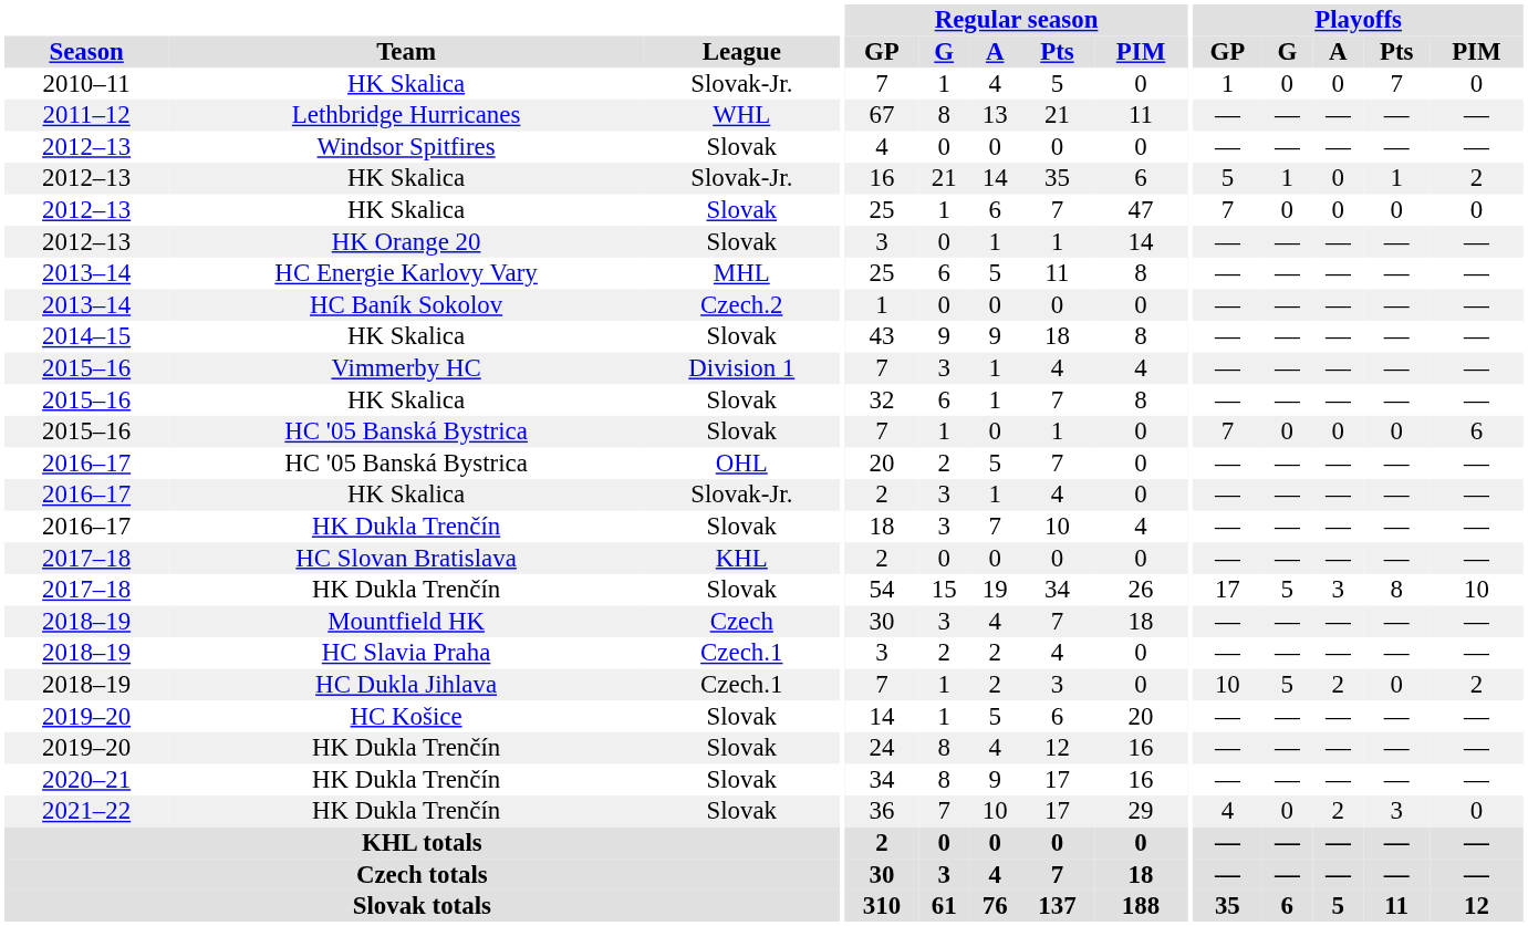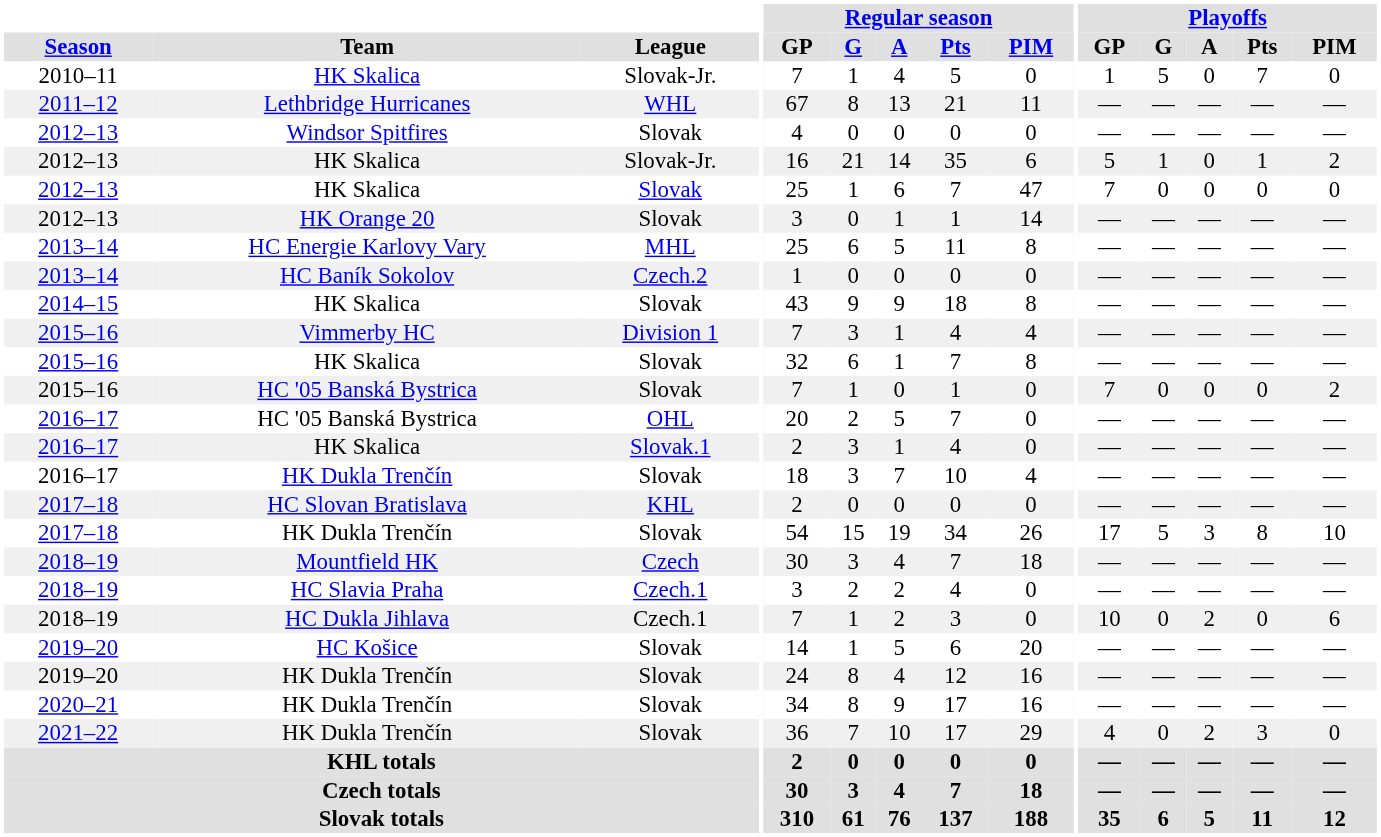 <table border="0" cellpadding="1" cellspacing="0" style="text-align:center; width:60em">
 <tr bgcolor="#e0e0e0">
 <th colspan="3" bgcolor="#ffffff"></th>
 <th rowspan="99" bgcolor="#ffffff"></th>
 <th colspan="5"><a href='#'>Regular season</a></th>
 <th rowspan="99" bgcolor="#ffffff"></th>
 <th colspan="5"><a href='#'>Playoffs</a></th>
 </tr>
 <tr bgcolor="#e0e0e0">
 <th><a href='#'>Season</a></th>
 <th>Team</th>
 <th>League</th>
 <th>GP</th>
 <th><a href='#'>G</a></th>
 <th><a href='#'>A</a></th>
 <th><a href='#'>Pts</a></th>
 <th><a href='#'>PIM</a></th>
 <th>GP</th>
 <th>G</th>
 <th>A</th>
 <th>Pts</th>
 <th>PIM</th>
 </tr>
 <tr>
 <td>2010–11</td>
 <td><a href='#'>HK Skalica</a></td>
 <td>Slovak-Jr.</td>
 <td>7</td>
 <td>1</td>
 <td>4</td>
 <td>5</td>
 <td>0</td>
 <td>1</td>
-<td>0</td>
+<td>5</td>
 <td>0</td>
 <td>7</td>
 <td>0</td>
 </tr>
 <tr bgcolor="#f0f0f0">
 <td><a href='#'>2011–12</a></td>
 <td><a href='#'>Lethbridge Hurricanes</a></td>
 <td><a href='#'>WHL</a></td>
 <td>67</td>
 <td>8</td>
 <td>13</td>
 <td>21</td>
 <td>11</td>
 <td>—</td>
 <td>—</td>
 <td>—</td>
 <td>—</td>
 <td>—</td>
 </tr>
 <tr>
 <td><a href='#'>2012–13</a></td>
 <td><a href='#'>Windsor Spitfires</a></td>
 <td>Slovak</td>
 <td>4</td>
 <td>0</td>
 <td>0</td>
 <td>0</td>
 <td>0</td>
 <td>—</td>
 <td>—</td>
 <td>—</td>
 <td>—</td>
 <td>—</td>
 </tr>
 <tr bgcolor="#f0f0f0">
 <td>2012–13</td>
 <td>HK Skalica</td>
 <td>Slovak-Jr.</td>
 <td>16</td>
 <td>21</td>
 <td>14</td>
 <td>35</td>
 <td>6</td>
 <td>5</td>
 <td>1</td>
 <td>0</td>
 <td>1</td>
 <td>2</td>
 </tr>
 <tr>
 <td><a href='#'>2012–13</a></td>
 <td>HK Skalica</td>
 <td><a href='#'>Slovak</a></td>
 <td>25</td>
 <td>1</td>
 <td>6</td>
 <td>7</td>
 <td>47</td>
 <td>7</td>
 <td>0</td>
 <td>0</td>
 <td>0</td>
 <td>0</td>
 </tr>
 <tr bgcolor="#f0f0f0">
 <td>2012–13</td>
 <td><a href='#'>HK Orange 20</a></td>
 <td>Slovak</td>
 <td>3</td>
 <td>0</td>
 <td>1</td>
 <td>1</td>
 <td>14</td>
 <td>—</td>
 <td>—</td>
 <td>—</td>
 <td>—</td>
 <td>—</td>
 </tr>
 <tr>
 <td><a href='#'>2013–14</a></td>
 <td><a href='#'>HC Energie Karlovy Vary</a></td>
 <td><a href='#'>MHL</a></td>
 <td>25</td>
 <td>6</td>
 <td>5</td>
 <td>11</td>
 <td>8</td>
 <td>—</td>
 <td>—</td>
 <td>—</td>
 <td>—</td>
 <td>—</td>
 </tr>
 <tr bgcolor="#f0f0f0">
 <td><a href='#'>2013–14</a></td>
 <td><a href='#'>HC Baník Sokolov</a></td>
 <td><a href='#'>Czech.2</a></td>
 <td>1</td>
 <td>0</td>
 <td>0</td>
 <td>0</td>
 <td>0</td>
 <td>—</td>
 <td>—</td>
 <td>—</td>
 <td>—</td>
 <td>—</td>
 </tr>
 <tr>
 <td><a href='#'>2014–15</a></td>
 <td>HK Skalica</td>
 <td>Slovak</td>
 <td>43</td>
 <td>9</td>
 <td>9</td>
 <td>18</td>
 <td>8</td>
 <td>—</td>
 <td>—</td>
 <td>—</td>
 <td>—</td>
 <td>—</td>
 </tr>
 <tr bgcolor="#f0f0f0">
 <td><a href='#'>2015–16</a></td>
 <td><a href='#'>Vimmerby HC</a></td>
 <td><a href='#'>Division 1</a></td>
 <td>7</td>
 <td>3</td>
 <td>1</td>
 <td>4</td>
 <td>4</td>
 <td>—</td>
 <td>—</td>
 <td>—</td>
 <td>—</td>
 <td>—</td>
 </tr>
 <tr>
 <td><a href='#'>2015–16</a></td>
 <td>HK Skalica</td>
 <td>Slovak</td>
 <td>32</td>
 <td>6</td>
 <td>1</td>
 <td>7</td>
 <td>8</td>
 <td>—</td>
 <td>—</td>
 <td>—</td>
 <td>—</td>
 <td>—</td>
 </tr>
 <tr bgcolor="#f0f0f0">
 <td>2015–16</td>
 <td><a href='#'>HC '05 Banská Bystrica</a></td>
 <td>Slovak</td>
 <td>7</td>
 <td>1</td>
 <td>0</td>
 <td>1</td>
 <td>0</td>
 <td>7</td>
 <td>0</td>
 <td>0</td>
 <td>0</td>
-<td>6</td>
+<td>2</td>
 </tr>
 <tr>
 <td><a href='#'>2016–17</a></td>
 <td>HC '05 Banská Bystrica</td>
 <td><a href='#'>OHL</a></td>
 <td>20</td>
 <td>2</td>
 <td>5</td>
 <td>7</td>
 <td>0</td>
 <td>—</td>
 <td>—</td>
 <td>—</td>
 <td>—</td>
 <td>—</td>
 </tr>
 <tr bgcolor="#f0f0f0">
 <td><a href='#'>2016–17</a></td>
 <td>HK Skalica</td>
-<td>Slovak-Jr.</td>
+<td><a href='#'>Slovak.1</a></td>
 <td>2</td>
 <td>3</td>
 <td>1</td>
 <td>4</td>
 <td>0</td>
 <td>—</td>
 <td>—</td>
 <td>—</td>
 <td>—</td>
 <td>—</td>
 </tr>
 <tr>
 <td>2016–17</td>
 <td><a href='#'>HK Dukla Trenčín</a></td>
 <td>Slovak</td>
 <td>18</td>
 <td>3</td>
 <td>7</td>
 <td>10</td>
 <td>4</td>
 <td>—</td>
 <td>—</td>
 <td>—</td>
 <td>—</td>
 <td>—</td>
 </tr>
 <tr bgcolor="#f0f0f0">
 <td><a href='#'>2017–18</a></td>
 <td><a href='#'>HC Slovan Bratislava</a></td>
 <td><a href='#'>KHL</a></td>
 <td>2</td>
 <td>0</td>
 <td>0</td>
 <td>0</td>
 <td>0</td>
 <td>—</td>
 <td>—</td>
 <td>—</td>
 <td>—</td>
 <td>—</td>
 </tr>
 <tr>
 <td><a href='#'>2017–18</a></td>
 <td>HK Dukla Trenčín</td>
 <td>Slovak</td>
 <td>54</td>
 <td>15</td>
 <td>19</td>
 <td>34</td>
 <td>26</td>
 <td>17</td>
 <td>5</td>
 <td>3</td>
 <td>8</td>
 <td>10</td>
 </tr>
 <tr bgcolor="#f0f0f0">
 <td><a href='#'>2018–19</a></td>
 <td><a href='#'>Mountfield HK</a></td>
 <td><a href='#'>Czech</a></td>
 <td>30</td>
 <td>3</td>
 <td>4</td>
 <td>7</td>
 <td>18</td>
 <td>—</td>
 <td>—</td>
 <td>—</td>
 <td>—</td>
 <td>—</td>
 </tr>
 <tr>
 <td><a href='#'>2018–19</a></td>
 <td><a href='#'>HC Slavia Praha</a></td>
 <td><a href='#'>Czech.1</a></td>
 <td>3</td>
 <td>2</td>
 <td>2</td>
 <td>4</td>
 <td>0</td>
 <td>—</td>
 <td>—</td>
 <td>—</td>
 <td>—</td>
 <td>—</td>
 </tr>
 <tr bgcolor="#f0f0f0">
 <td>2018–19</td>
 <td><a href='#'>HC Dukla Jihlava</a></td>
 <td>Czech.1</td>
 <td>7</td>
 <td>1</td>
 <td>2</td>
 <td>3</td>
 <td>0</td>
 <td>10</td>
-<td>5</td>
+<td>0</td>
 <td>2</td>
 <td>0</td>
-<td>2</td>
+<td>6</td>
 </tr>
 <tr>
 <td><a href='#'>2019–20</a></td>
 <td><a href='#'>HC Košice</a></td>
 <td>Slovak</td>
 <td>14</td>
 <td>1</td>
 <td>5</td>
 <td>6</td>
 <td>20</td>
 <td>—</td>
 <td>—</td>
 <td>—</td>
 <td>—</td>
 <td>—</td>
 </tr>
 <tr bgcolor="#f0f0f0">
 <td>2019–20</td>
 <td>HK Dukla Trenčín</td>
 <td>Slovak</td>
 <td>24</td>
 <td>8</td>
 <td>4</td>
 <td>12</td>
 <td>16</td>
 <td>—</td>
 <td>—</td>
 <td>—</td>
 <td>—</td>
 <td>—</td>
 </tr>
 <tr>
 <td><a href='#'>2020–21</a></td>
 <td>HK Dukla Trenčín</td>
 <td>Slovak</td>
 <td>34</td>
 <td>8</td>
 <td>9</td>
 <td>17</td>
 <td>16</td>
 <td>—</td>
 <td>—</td>
 <td>—</td>
 <td>—</td>
 <td>—</td>
 </tr>
 <tr bgcolor="#f0f0f0">
 <td><a href='#'>2021–22</a></td>
 <td>HK Dukla Trenčín</td>
 <td>Slovak</td>
 <td>36</td>
 <td>7</td>
 <td>10</td>
 <td>17</td>
 <td>29</td>
 <td>4</td>
 <td>0</td>
 <td>2</td>
 <td>3</td>
 <td>0</td>
 </tr>
 <tr bgcolor="#e0e0e0">
 <th colspan="3">KHL totals</th>
 <th>2</th>
 <th>0</th>
 <th>0</th>
 <th>0</th>
 <th>0</th>
 <th>—</th>
 <th>—</th>
 <th>—</th>
 <th>—</th>
 <th>—</th>
 </tr>
 <tr bgcolor="#e0e0e0">
 <th colspan="3">Czech totals</th>
 <th>30</th>
 <th>3</th>
 <th>4</th>
 <th>7</th>
 <th>18</th>
 <th>—</th>
 <th>—</th>
 <th>—</th>
 <th>—</th>
 <th>—</th>
 </tr>
 <tr bgcolor="#e0e0e0">
 <th colspan="3">Slovak totals</th>
 <th>310</th>
 <th>61</th>
 <th>76</th>
 <th>137</th>
 <th>188</th>
 <th>35</th>
 <th>6</th>
 <th>5</th>
 <th>11</th>
 <th>12</th>
 </tr>
 </table>
